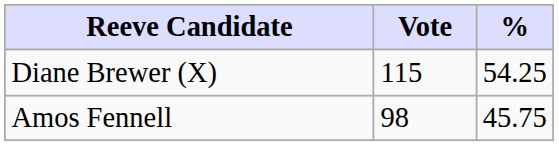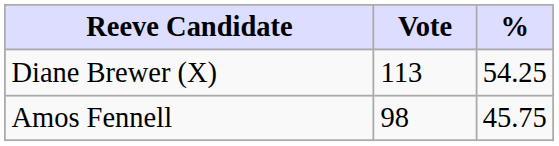 <table class="wikitable">
 <tr>
 <th style="background:#ddf; width:200px;">Reeve Candidate </th>
 <th style="background:#ddf; width:50px;">Vote</th>
 <th style="background:#ddf; width:30px;">%</th>
 </tr>
 <tr>
 <td>Diane Brewer (X)</td>
-<td>115</td>
+<td>113</td>
 <td>54.25</td>
 </tr>
 <tr>
 <td>Amos Fennell</td>
 <td>98</td>
 <td>45.75</td>
 </tr>
 </table>
